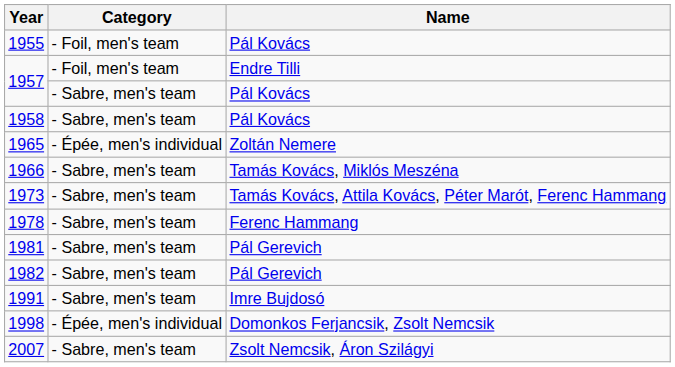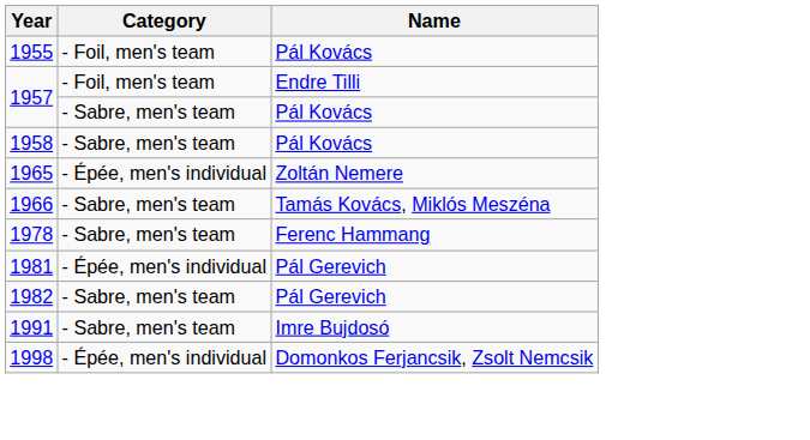 <table class="wikitable sortable" center; style="font-size:95%;">
 <tr>
 <th>Year</th>
 <th>Category</th>
 <th>Name</th>
 </tr>
 <tr>
 <td><a href='#'>1955</a></td>
 <td>- Foil, men's team</td>
 <td><a href='#'>Pál Kovács</a></td>
 </tr>
 <tr>
 <td rowspan=2><a href='#'>1957</a></td>
 <td>- Foil, men's team</td>
 <td><a href='#'>Endre Tilli</a></td>
 </tr>
 <tr>
 <td>- Sabre, men's team</td>
 <td><a href='#'>Pál Kovács</a></td>
 </tr>
 <tr>
 <td><a href='#'>1958</a></td>
 <td>- Sabre, men's team</td>
 <td><a href='#'>Pál Kovács</a></td>
 </tr>
 <tr>
 <td><a href='#'>1965</a></td>
 <td>- Épée, men's individual</td>
 <td><a href='#'>Zoltán Nemere</a></td>
 </tr>
 <tr>
 <td><a href='#'>1966</a></td>
 <td>- Sabre, men's team</td>
 <td><a href='#'>Tamás Kovács</a>, <a href='#'>Miklós Meszéna</a></td>
 </tr>
 <tr>
-<td><a href='#'>1973</a></td>
-<td>- Sabre, men's team</td>
-<td><a href='#'>Tamás Kovács</a>, <a href='#'>Attila Kovács</a>, <a href='#'>Péter Marót</a>, <a href='#'>Ferenc Hammang</a></td>
-</tr>
-<tr>
 <td><a href='#'>1978</a></td>
 <td>- Sabre, men's team</td>
 <td><a href='#'>Ferenc Hammang</a></td>
 </tr>
 <tr>
 <td><a href='#'>1981</a></td>
-<td>- Sabre, men's team</td>
+<td>- Épée, men's individual</td>
 <td><a href='#'>Pál Gerevich</a></td>
 </tr>
 <tr>
 <td><a href='#'>1982</a></td>
 <td>- Sabre, men's team</td>
 <td><a href='#'>Pál Gerevich</a></td>
 </tr>
 <tr>
 <td><a href='#'>1991</a></td>
 <td>- Sabre, men's team</td>
 <td><a href='#'>Imre Bujdosó</a></td>
 </tr>
 <tr>
 <td><a href='#'>1998</a></td>
 <td>- Épée, men's individual</td>
 <td><a href='#'>Domonkos Ferjancsik</a>, <a href='#'>Zsolt Nemcsik</a></td>
 </tr>
-<tr>
-<td><a href='#'>2007</a></td>
-<td>- Sabre, men's team</td>
-<td><a href='#'>Zsolt Nemcsik</a>, <a href='#'>Áron Szilágyi</a></td>
-</tr>
 </table>
